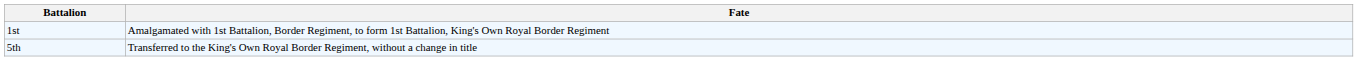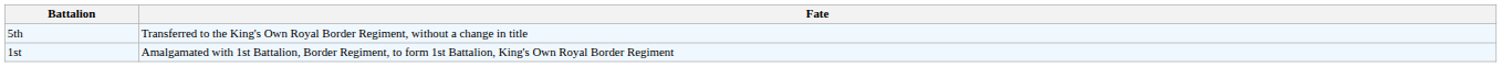 <table class="wikitable" style="width:100%;">
 <tr>
 <th>Battalion</th>
 <th>Fate</th>
 </tr>
 <tr style="background:#f0f8ff;">
+<td>5th</td>
+<td>Transferred to the King's Own Royal Border Regiment, without a change in title</td>
+</tr>
+<tr style="background:#f0f8ff;">
 <td>1st</td>
 <td>Amalgamated with 1st Battalion, Border Regiment, to form 1st Battalion, King's Own Royal Border Regiment</td>
 </tr>
-<tr style="background:#f0f8ff;">
-<td>5th</td>
-<td>Transferred to the King's Own Royal Border Regiment, without a change in title</td>
-</tr>
 </table>
